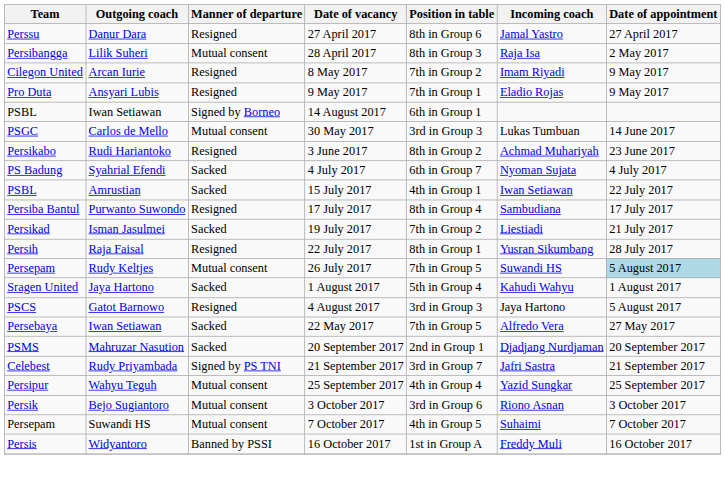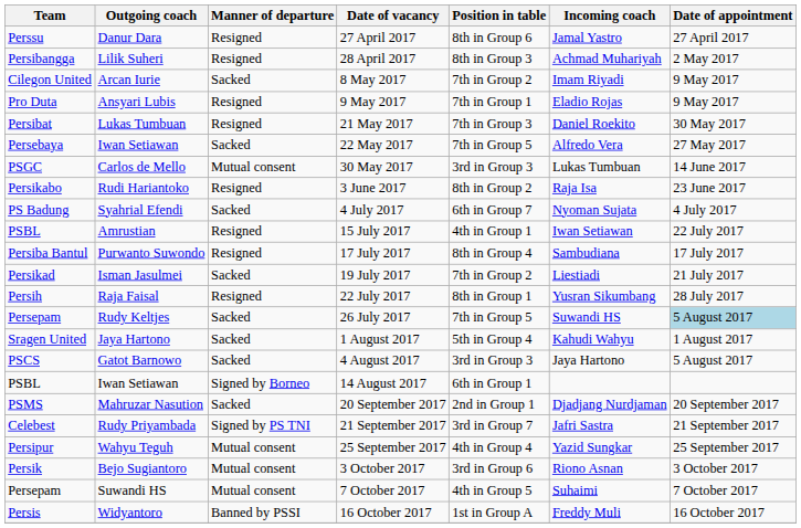 <table class="wikitable sortable" style="font-size: 100%;">
 <tr>
 <th>Team</th>
 <th>Outgoing coach</th>
 <th>Manner of departure</th>
 <th>Date of vacancy</th>
 <th>Position in table</th>
 <th>Incoming coach</th>
 <th>Date of appointment</th>
 </tr>
 <tr>
 <td><a href='#'>Perssu</a></td>
 <td> <a href='#'>Danur Dara</a></td>
 <td>Resigned</td>
 <td>27 April 2017</td>
 <td>8th in Group 6</td>
 <td> <a href='#'>Jamal Yastro</a></td>
 <td>27 April 2017</td>
 </tr>
 <tr>
 <td><a href='#'>Persibangga</a></td>
 <td> <a href='#'>Lilik Suheri</a></td>
-<td>Mutual consent</td>
+<td>Resigned</td>
 <td>28 April 2017</td>
 <td>8th in Group 3</td>
-<td> <a href='#'>Raja Isa</a></td>
+<td> <a href='#'>Achmad Muhariyah</a></td>
 <td>2 May 2017</td>
 </tr>
 <tr>
 <td><a href='#'>Cilegon United</a></td>
 <td> <a href='#'>Arcan Iurie</a></td>
-<td>Resigned</td>
+<td>Sacked</td>
 <td>8 May 2017</td>
 <td>7th in Group 2</td>
 <td> <a href='#'>Imam Riyadi</a></td>
 <td>9 May 2017</td>
 </tr>
 <tr>
 <td><a href='#'>Pro Duta</a></td>
 <td> <a href='#'>Ansyari Lubis</a></td>
 <td>Resigned</td>
 <td>9 May 2017</td>
 <td>7th in Group 1</td>
 <td> <a href='#'>Eladio Rojas</a></td>
 <td>9 May 2017</td>
 </tr>
 <tr>
-<td>PSBL</td>
-<td> Iwan Setiawan</td>
-<td>Signed by <a href='#'>Borneo</a></td>
-<td>14 August 2017</td>
-<td>6th in Group 1</td>
-<td></td>
-<td></td>
+<td><a href='#'>Persibat</a></td>
+<td> <a href='#'>Lukas Tumbuan</a></td>
+<td>Resigned</td>
+<td>21 May 2017</td>
+<td>7th in Group 3</td>
+<td> <a href='#'>Daniel Roekito</a></td>
+<td>30 May 2017</td>
+</tr>
+<tr>
+<td><a href='#'>Persebaya</a></td>
+<td> <a href='#'>Iwan Setiawan</a></td>
+<td>Sacked</td>
+<td>22 May 2017</td>
+<td>7th in Group 5</td>
+<td> <a href='#'>Alfredo Vera</a></td>
+<td>27 May 2017</td>
 </tr>
 <tr>
 <td><a href='#'>PSGC</a></td>
 <td> <a href='#'>Carlos de Mello</a></td>
 <td>Mutual consent</td>
 <td>30 May 2017</td>
 <td>3rd in Group 3</td>
 <td> Lukas Tumbuan</td>
 <td>14 June 2017</td>
 </tr>
 <tr>
 <td><a href='#'>Persikabo</a></td>
 <td> <a href='#'>Rudi Hariantoko</a></td>
 <td>Resigned</td>
 <td>3 June 2017</td>
 <td>8th in Group 2</td>
-<td> <a href='#'>Achmad Muhariyah</a></td>
+<td> <a href='#'>Raja Isa</a></td>
 <td>23 June 2017</td>
 </tr>
 <tr>
 <td><a href='#'>PS Badung</a></td>
 <td> <a href='#'>Syahrial Efendi</a></td>
 <td>Sacked</td>
 <td>4 July 2017</td>
 <td>6th in Group 7</td>
 <td> <a href='#'>Nyoman Sujata</a></td>
 <td>4 July 2017</td>
 </tr>
 <tr>
 <td><a href='#'>PSBL</a></td>
 <td> <a href='#'>Amrustian</a></td>
-<td>Sacked</td>
+<td>Resigned</td>
 <td>15 July 2017</td>
 <td>4th in Group 1</td>
 <td> <a href='#'>Iwan Setiawan</a></td>
 <td>22 July 2017</td>
 </tr>
 <tr>
 <td><a href='#'>Persiba Bantul</a></td>
 <td> <a href='#'>Purwanto Suwondo</a></td>
 <td>Resigned</td>
 <td>17 July 2017</td>
 <td>8th in Group 4</td>
 <td> <a href='#'>Sambudiana</a></td>
 <td>17 July 2017</td>
 </tr>
 <tr>
 <td><a href='#'>Persikad</a></td>
 <td> <a href='#'>Isman Jasulmei</a></td>
 <td>Sacked</td>
 <td>19 July 2017</td>
 <td>7th in Group 2</td>
 <td> <a href='#'>Liestiadi</a></td>
 <td>21 July 2017</td>
 </tr>
 <tr>
 <td><a href='#'>Persih</a></td>
 <td> <a href='#'>Raja Faisal</a></td>
 <td>Resigned</td>
 <td>22 July 2017</td>
 <td>8th in Group 1</td>
 <td> <a href='#'>Yusran Sikumbang</a></td>
 <td>28 July 2017</td>
 </tr>
 <tr>
 <td><a href='#'>Persepam</a></td>
 <td> <a href='#'>Rudy Keltjes</a></td>
-<td>Mutual consent</td>
+<td>Sacked</td>
 <td>26 July 2017</td>
 <td>7th in Group 5</td>
 <td> <a href='#'>Suwandi HS</a></td>
 <td style="background: lightblue;">5 August 2017</td>
 </tr>
 <tr>
 <td><a href='#'>Sragen United</a></td>
 <td> <a href='#'>Jaya Hartono</a></td>
 <td>Sacked</td>
 <td>1 August 2017</td>
 <td>5th in Group 4</td>
 <td> <a href='#'>Kahudi Wahyu</a></td>
 <td>1 August 2017</td>
 </tr>
 <tr>
 <td><a href='#'>PSCS</a></td>
 <td> <a href='#'>Gatot Barnowo</a></td>
-<td>Resigned</td>
+<td>Sacked</td>
 <td>4 August 2017</td>
 <td>3rd in Group 3</td>
 <td> Jaya Hartono</td>
 <td>5 August 2017</td>
 </tr>
 <tr>
-<td><a href='#'>Persebaya</a></td>
-<td> <a href='#'>Iwan Setiawan</a></td>
-<td>Sacked</td>
-<td>22 May 2017</td>
-<td>7th in Group 5</td>
-<td> <a href='#'>Alfredo Vera</a></td>
-<td>27 May 2017</td>
+<td>PSBL</td>
+<td> Iwan Setiawan</td>
+<td>Signed by <a href='#'>Borneo</a></td>
+<td>14 August 2017</td>
+<td>6th in Group 1</td>
+<td></td>
+<td></td>
 </tr>
 <tr>
 <td><a href='#'>PSMS</a></td>
 <td> <a href='#'>Mahruzar Nasution</a></td>
 <td>Sacked</td>
 <td>20 September 2017</td>
 <td>2nd in Group 1</td>
 <td> <a href='#'>Djadjang Nurdjaman</a></td>
 <td>20 September 2017</td>
 </tr>
 <tr>
 <td><a href='#'>Celebest</a></td>
 <td> <a href='#'>Rudy Priyambada</a></td>
 <td>Signed by <a href='#'>PS TNI</a></td>
 <td>21 September 2017</td>
 <td>3rd in Group 7</td>
 <td> <a href='#'>Jafri Sastra</a></td>
 <td>21 September 2017</td>
 </tr>
 <tr>
 <td><a href='#'>Persipur</a></td>
 <td> <a href='#'>Wahyu Teguh</a></td>
 <td>Mutual consent</td>
 <td>25 September 2017</td>
 <td>4th in Group 4</td>
 <td> <a href='#'>Yazid Sungkar</a></td>
 <td>25 September 2017</td>
 </tr>
 <tr>
 <td><a href='#'>Persik</a></td>
 <td> <a href='#'>Bejo Sugiantoro</a></td>
 <td>Mutual consent</td>
 <td>3 October 2017</td>
 <td>3rd in Group 6</td>
 <td> <a href='#'>Riono Asnan</a></td>
 <td>3 October 2017</td>
 </tr>
 <tr>
 <td>Persepam</td>
 <td> Suwandi HS</td>
 <td>Mutual consent</td>
 <td>7 October 2017</td>
 <td>4th in Group 5</td>
 <td> <a href='#'>Suhaimi</a></td>
 <td>7 October 2017</td>
 </tr>
 <tr>
 <td><a href='#'>Persis</a></td>
 <td> <a href='#'>Widyantoro</a></td>
 <td>Banned by PSSI</td>
 <td>16 October 2017</td>
 <td>1st in Group A</td>
 <td> <a href='#'>Freddy Muli</a></td>
 <td>16 October 2017</td>
 </tr>
 <tr>
 </tr>
 </table>
